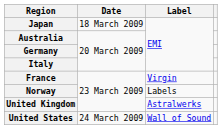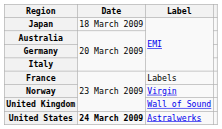 <table class="wikitable plainrowheaders">
 <tr>
 <th scope="col">Region</th>
 <th scope="col">Date</th>
 <th scope="col">Label</th>
 <th scope="col"></th>
 </tr>
 <tr>
 <th scope="row">Japan</th>
 <td>18 March 2009</td>
 <td rowspan="4"><a href='#'>EMI</a></td>
 <td align="center"></td>
 </tr>
 <tr>
 <th scope="row">Australia</th>
 <td rowspan="3">20 March 2009</td>
 <td align="center"></td>
 </tr>
 <tr>
 <th scope="row">Germany</th>
 <td align="center"></td>
 </tr>
 <tr>
 <th scope="row">Italy</th>
 <td align="center"></td>
 </tr>
 <tr>
 <th scope="row">France</th>
 <td rowspan="3">23 March 2009</td>
+<td>Labels</td>
+<td align="center"></td>
+</tr>
+<tr>
+<th scope="row">Norway</th>
 <td><a href='#'>Virgin</a></td>
 <td align="center"></td>
 </tr>
 <tr>
-<th scope="row">Norway</th>
-<td>Labels</td>
-<td align="center"></td>
-</tr>
-<tr>
 <th scope="row">United Kingdom</th>
-<td><a href='#'>Astralwerks</a></td>
+<td><a href='#'>Wall of Sound</a></td>
 <td align="center"></td>
 </tr>
 <tr>
 <th scope="row">United States</th>
-<td>24 March 2009</td>
-<td><a href='#'>Wall of Sound</a></td>
+<td><strong>24 March 2009</strong></td>
+<td><a href='#'>Astralwerks</a></td>
 <td align="center"></td>
 </tr>
 </table>
